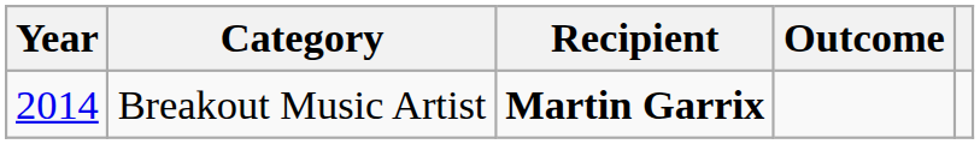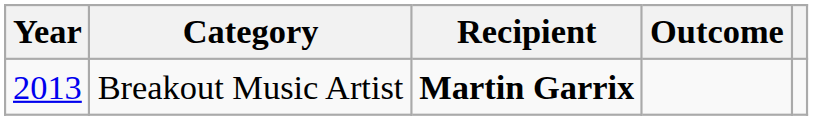 <table class="wikitable plainrowheaders sortable">
 <tr>
 <th scope="col">Year</th>
 <th scope="col">Category</th>
 <th scope="col">Recipient</th>
 <th scope="col">Outcome</th>
 <th scope="col" class="unsortable"></th>
 </tr>
 <tr>
-<td><a href='#'>2014</a></td>
+<td><a href='#'>2013</a></td>
 <td>Breakout Music Artist</td>
 <td><strong>Martin Garrix</strong></td>
 <td></td>
 <td style="text-align:center;"></td>
 </tr>
 </table>
